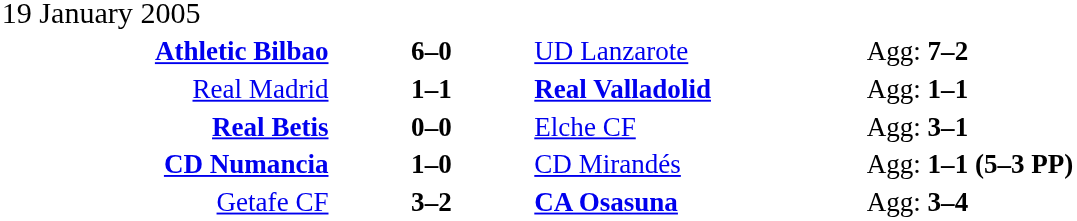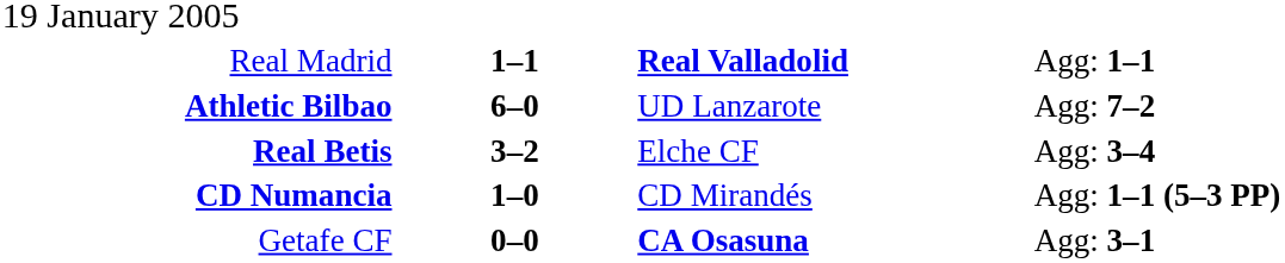 <table width=100% cellspacing=1>
 <tr>
 <th width=20%></th>
 <th width=12%></th>
 <th width=20%></th>
 <th></th>
 </tr>
 <tr>
 <td>19 January 2005</td>
 </tr>
 <tr style=font-size:90%>
+<td align=right><a href='#'>Real Madrid</a></td>
+<td align=center><strong>1–1</strong></td>
+<td><strong><a href='#'>Real Valladolid</a></strong></td>
+<td>Agg: <strong>1–1</strong></td>
+</tr>
+<tr style=font-size:90%>
 <td align=right><strong><a href='#'>Athletic Bilbao</a></strong></td>
 <td align=center><strong>6–0</strong></td>
 <td><a href='#'>UD Lanzarote</a></td>
 <td>Agg: <strong>7–2</strong></td>
 </tr>
 <tr style=font-size:90%>
-<td align=right><a href='#'>Real Madrid</a></td>
-<td align=center><strong>1–1</strong></td>
-<td><strong><a href='#'>Real Valladolid</a></strong></td>
-<td>Agg: <strong>1–1</strong></td>
-</tr>
-<tr style=font-size:90%>
 <td align=right><strong><a href='#'>Real Betis</a></strong></td>
-<td align=center><strong>0–0</strong></td>
+<td align=center><strong>3–2</strong></td>
 <td><a href='#'>Elche CF</a></td>
-<td>Agg: <strong>3–1</strong></td>
+<td>Agg: <strong>3–4</strong></td>
 </tr>
 <tr style=font-size:90%>
 <td align=right><strong><a href='#'>CD Numancia</a></strong></td>
 <td align=center><strong>1–0</strong></td>
 <td><a href='#'>CD Mirandés</a></td>
 <td>Agg: <strong>1–1 (5–3 PP)</strong></td>
 </tr>
 <tr style=font-size:90%>
 <td align=right><a href='#'>Getafe CF</a></td>
-<td align=center><strong>3–2</strong></td>
+<td align=center><strong>0–0</strong></td>
 <td><strong><a href='#'>CA Osasuna</a></strong></td>
-<td>Agg: <strong>3–4</strong></td>
+<td>Agg: <strong>3–1</strong></td>
 </tr>
 </table>
